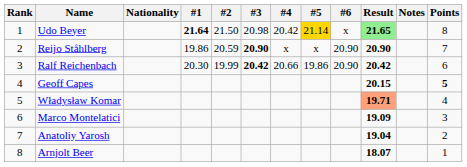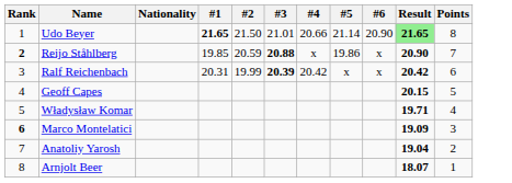 <table class="wikitable sortable" style="text-align:center">
 <tr>
 <th>Rank</th>
 <th>Name</th>
 <th>Nationality</th>
 <th>#1</th>
 <th>#2</th>
 <th>#3</th>
 <th>#4</th>
 <th>#5</th>
 <th>#6</th>
 <th>Result</th>
-<th>Notes</th>
 <th>Points</th>
 </tr>
 <tr>
 <td>1</td>
 <td align=left><a href='#'>Udo Beyer</a></td>
 <td align=left></td>
-<td><strong>21.64</strong></td>
+<td><strong>21.65</strong></td>
 <td>21.50</td>
-<td>20.98</td>
-<td>20.42</td>
-<td style="background: gold;">21.14</td>
-<td>x</td>
+<td>21.01</td>
+<td>20.66</td>
+<td>21.14</td>
+<td>20.90</td>
 <td style="background: lightgreen;"><strong>21.65</strong></td>
-<td></td>
 <td>8</td>
 </tr>
 <tr>
-<td>2</td>
+<td><strong>2</strong></td>
 <td align=left><a href='#'>Reijo Ståhlberg</a></td>
 <td align=left></td>
+<td>19.85</td>
+<td>20.59</td>
+<td><strong>20.88</strong></td>
+<td>x</td>
 <td>19.86</td>
-<td>20.59</td>
+<td>x</td>
 <td><strong>20.90</strong></td>
-<td>x</td>
-<td>x</td>
-<td>20.90</td>
-<td><strong>20.90</strong></td>
-<td></td>
 <td>7</td>
 </tr>
 <tr>
 <td>3</td>
 <td align=left><a href='#'>Ralf Reichenbach</a></td>
 <td align=left></td>
-<td>20.30</td>
+<td>20.31</td>
 <td>19.99</td>
+<td><strong>20.39</strong></td>
+<td>20.42</td>
+<td>x</td>
+<td>x</td>
 <td><strong>20.42</strong></td>
-<td>20.66</td>
-<td>19.86</td>
-<td>20.90</td>
-<td><strong>20.42</strong></td>
-<td></td>
 <td>6</td>
 </tr>
 <tr>
 <td>4</td>
 <td align=left><a href='#'>Geoff Capes</a></td>
 <td align=left></td>
 <td></td>
 <td></td>
 <td></td>
 <td></td>
 <td></td>
 <td></td>
 <td><strong>20.15</strong></td>
-<td></td>
-<td><strong>5</strong></td>
+<td>5</td>
 </tr>
 <tr>
 <td>5</td>
 <td align=left><a href='#'>Władysław Komar</a></td>
 <td align=left></td>
 <td></td>
 <td></td>
 <td></td>
 <td></td>
 <td></td>
 <td></td>
-<td style="background: lightsalmon;"><strong>19.71</strong></td>
-<td></td>
+<td><strong>19.71</strong></td>
 <td>4</td>
 </tr>
 <tr>
-<td>6</td>
+<td><strong>6</strong></td>
 <td align=left><a href='#'>Marco Montelatici</a></td>
 <td align=left></td>
 <td></td>
 <td></td>
 <td></td>
 <td></td>
 <td></td>
 <td></td>
 <td><strong>19.09</strong></td>
-<td></td>
 <td>3</td>
 </tr>
 <tr>
 <td>7</td>
 <td align=left><a href='#'>Anatoliy Yarosh</a></td>
 <td align=left></td>
 <td></td>
 <td></td>
 <td></td>
 <td></td>
 <td></td>
 <td></td>
 <td><strong>19.04</strong></td>
-<td></td>
 <td>2</td>
 </tr>
 <tr>
 <td>8</td>
 <td align=left><a href='#'>Arnjolt Beer</a></td>
 <td align=left></td>
 <td></td>
 <td></td>
 <td></td>
 <td></td>
 <td></td>
 <td></td>
 <td><strong>18.07</strong></td>
-<td></td>
 <td>1</td>
 </tr>
 </table>
